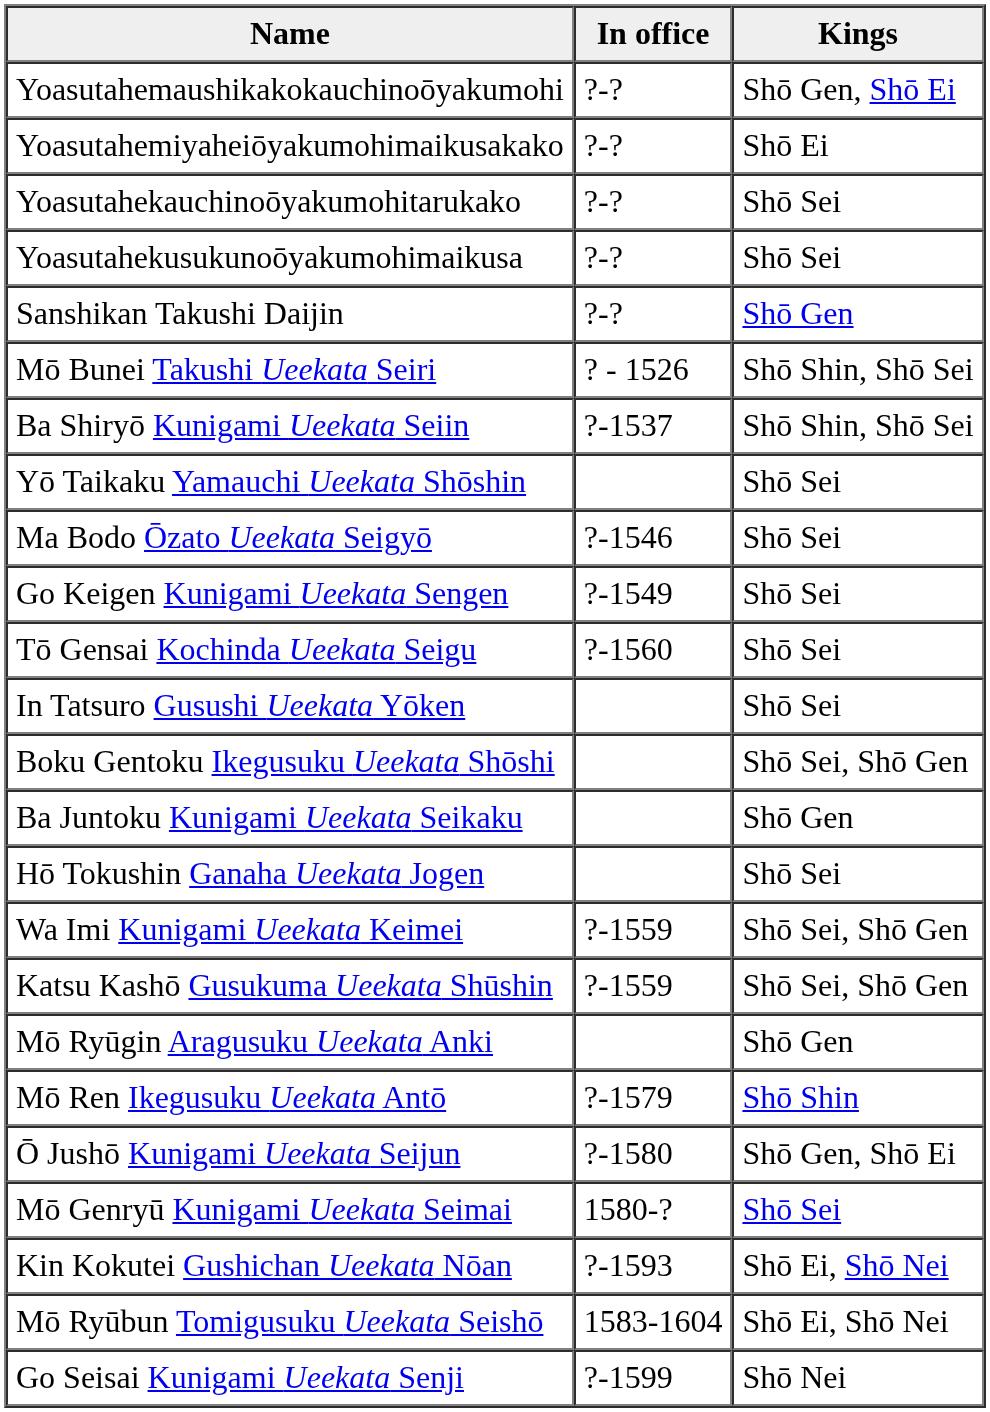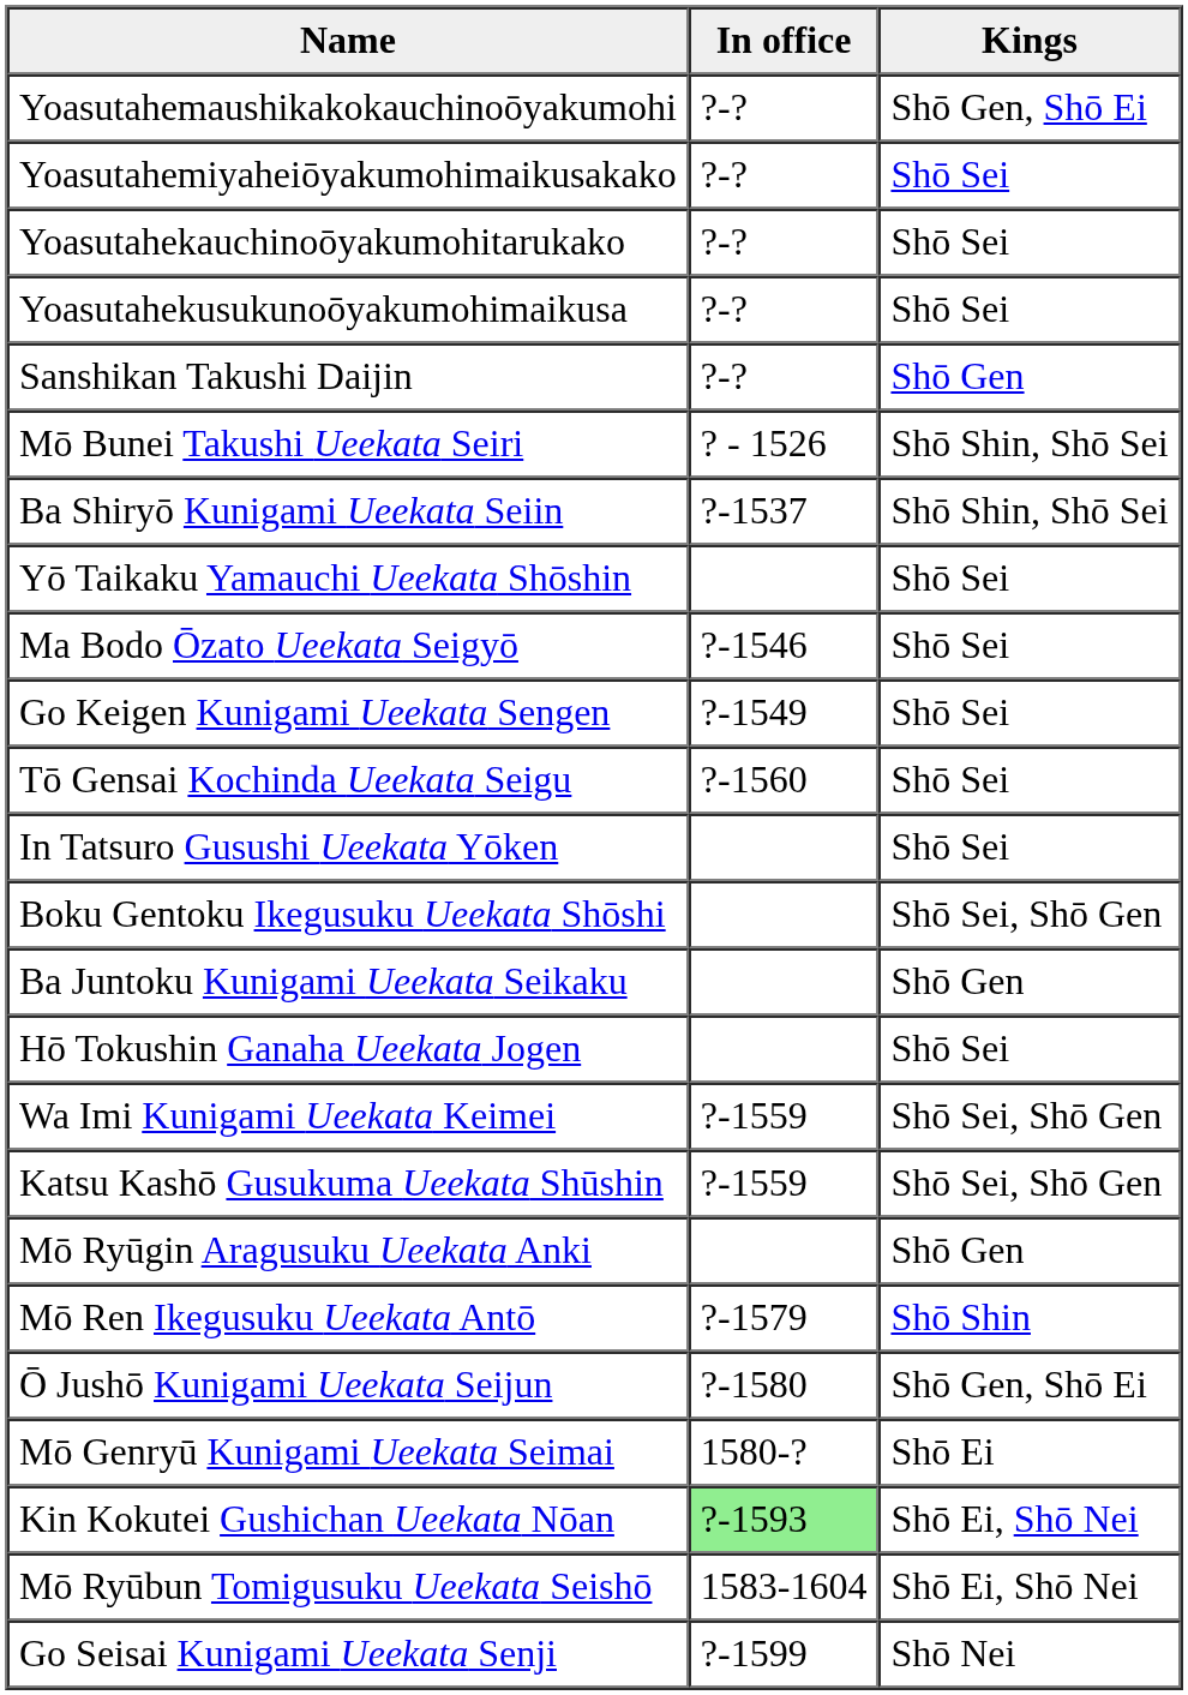 <table border=1 cellpadding=4 cellspacing=0>
 <tr>
 <th align="center" style="background:#efefef;">Name</th>
 <th align="center" style="background:#efefef;">In office</th>
 <th align="center" style="background:#efefef;">Kings</th>
 </tr>
 <tr>
 <td>Yoasutahemaushikakokauchinoōyakumohi<br></td>
 <td>?-?</td>
 <td>Shō Gen, <a href='#'>Shō Ei</a></td>
 </tr>
 <tr>
 <td>Yoasutahemiyaheiōyakumohimaikusakako<br></td>
 <td>?-?</td>
-<td>Shō Ei</td>
+<td><a href='#'>Shō Sei</a></td>
 </tr>
 <tr>
 <td>Yoasutahekauchinoōyakumohitarukako<br></td>
 <td>?-?</td>
 <td>Shō Sei</td>
 </tr>
 <tr>
 <td>Yoasutahekusukunoōyakumohimaikusa<br></td>
 <td>?-?</td>
 <td>Shō Sei</td>
 </tr>
 <tr>
 <td>Sanshikan Takushi Daijin<br></td>
 <td>?-?</td>
 <td><a href='#'>Shō Gen</a></td>
 </tr>
 <tr>
 <td>Mō Bunei <a href='#'>Takushi <em>Ueekata</em> Seiri</a><br></td>
 <td>? - 1526</td>
 <td>Shō Shin, Shō Sei</td>
 </tr>
 <tr>
 <td>Ba Shiryō <a href='#'>Kunigami <em>Ueekata</em> Seiin</a><br></td>
 <td>?-1537</td>
 <td>Shō Shin, Shō Sei</td>
 </tr>
 <tr>
 <td>Yō Taikaku <a href='#'>Yamauchi <em>Ueekata</em> Shōshin</a><br></td>
 <td></td>
 <td>Shō Sei</td>
 </tr>
 <tr>
 <td>Ma Bodo <a href='#'>Ōzato <em>Ueekata</em> Seigyō</a><br></td>
 <td>?-1546</td>
 <td>Shō Sei</td>
 </tr>
 <tr>
 <td>Go Keigen <a href='#'>Kunigami <em>Ueekata</em> Sengen</a><br></td>
 <td>?-1549</td>
 <td>Shō Sei</td>
 </tr>
 <tr>
 <td>Tō Gensai <a href='#'>Kochinda <em>Ueekata</em> Seigu</a><br></td>
 <td>?-1560</td>
 <td>Shō Sei</td>
 </tr>
 <tr>
 <td>In Tatsuro <a href='#'>Gusushi <em>Ueekata</em> Yōken</a><br></td>
 <td></td>
 <td>Shō Sei</td>
 </tr>
 <tr>
 <td>Boku Gentoku <a href='#'>Ikegusuku <em>Ueekata</em> Shōshi</a><br></td>
 <td></td>
 <td>Shō Sei, Shō Gen</td>
 </tr>
 <tr>
 <td>Ba Juntoku <a href='#'>Kunigami <em>Ueekata</em> Seikaku</a><br></td>
 <td></td>
 <td>Shō Gen</td>
 </tr>
 <tr>
 <td>Hō Tokushin <a href='#'>Ganaha <em>Ueekata</em> Jogen</a><br></td>
 <td></td>
 <td>Shō Sei</td>
 </tr>
 <tr>
 <td>Wa Imi <a href='#'>Kunigami <em>Ueekata</em> Keimei</a><br></td>
 <td>?-1559</td>
 <td>Shō Sei, Shō Gen</td>
 </tr>
 <tr>
 <td>Katsu Kashō <a href='#'>Gusukuma <em>Ueekata</em> Shūshin</a><br></td>
 <td>?-1559</td>
 <td>Shō Sei, Shō Gen</td>
 </tr>
 <tr>
 <td>Mō Ryūgin <a href='#'>Aragusuku <em>Ueekata</em> Anki</a><br></td>
 <td></td>
 <td>Shō Gen</td>
 </tr>
 <tr>
 <td>Mō Ren <a href='#'>Ikegusuku <em>Ueekata</em> Antō</a><br></td>
 <td>?-1579</td>
 <td><a href='#'>Shō Shin</a></td>
 </tr>
 <tr>
 <td>Ō Jushō <a href='#'>Kunigami <em>Ueekata</em> Seijun</a><br></td>
 <td>?-1580</td>
 <td>Shō Gen, Shō Ei</td>
 </tr>
 <tr>
 <td>Mō Genryū <a href='#'>Kunigami <em>Ueekata</em> Seimai</a><br></td>
 <td>1580-?</td>
-<td><a href='#'>Shō Sei</a></td>
+<td>Shō Ei</td>
 </tr>
 <tr>
 <td>Kin Kokutei <a href='#'>Gushichan <em>Ueekata</em> Nōan</a><br></td>
-<td>?-1593</td>
+<td style="background: lightgreen;">?-1593</td>
 <td>Shō Ei, <a href='#'>Shō Nei</a></td>
 </tr>
 <tr>
 <td>Mō Ryūbun <a href='#'>Tomigusuku <em>Ueekata</em> Seishō</a><br></td>
 <td>1583-1604</td>
 <td>Shō Ei, Shō Nei</td>
 </tr>
 <tr>
 <td>Go Seisai <a href='#'>Kunigami <em>Ueekata</em> Senji</a><br></td>
 <td>?-1599</td>
 <td>Shō Nei</td>
 </tr>
 <tr>
 </tr>
 </table>
